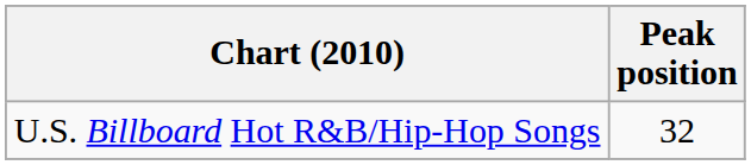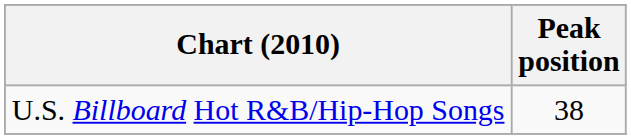 <table class="wikitable">
 <tr>
 <th>Chart (2010)</th>
 <th>Peak<br>position</th>
 </tr>
 <tr>
 <td>U.S. <em><a href='#'>Billboard</a></em> <a href='#'>Hot R&B/Hip-Hop Songs</a></td>
-<td style="text-align:center;">32</td>
+<td style="text-align:center;">38</td>
 </tr>
 </table>
